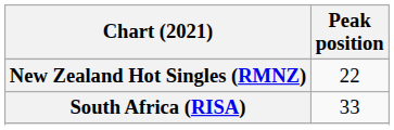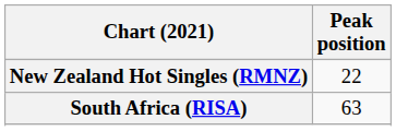 <table class="wikitable sortable plainrowheaders" style="text-align:center">
 <tr>
 <th scope="col">Chart (2021)</th>
 <th scope="col">Peak<br>position</th>
 </tr>
 <tr>
 </tr>
 <tr>
 </tr>
 <tr>
 <th scope="row">New Zealand Hot Singles (<a href='#'>RMNZ</a>)</th>
 <td>22</td>
 </tr>
 <tr>
 <th scope="row">South Africa (<a href='#'>RISA</a>)</th>
-<td>33</td>
+<td>63</td>
 </tr>
 <tr>
 </tr>
 <tr>
 </tr>
 <tr>
 </tr>
 </table>
